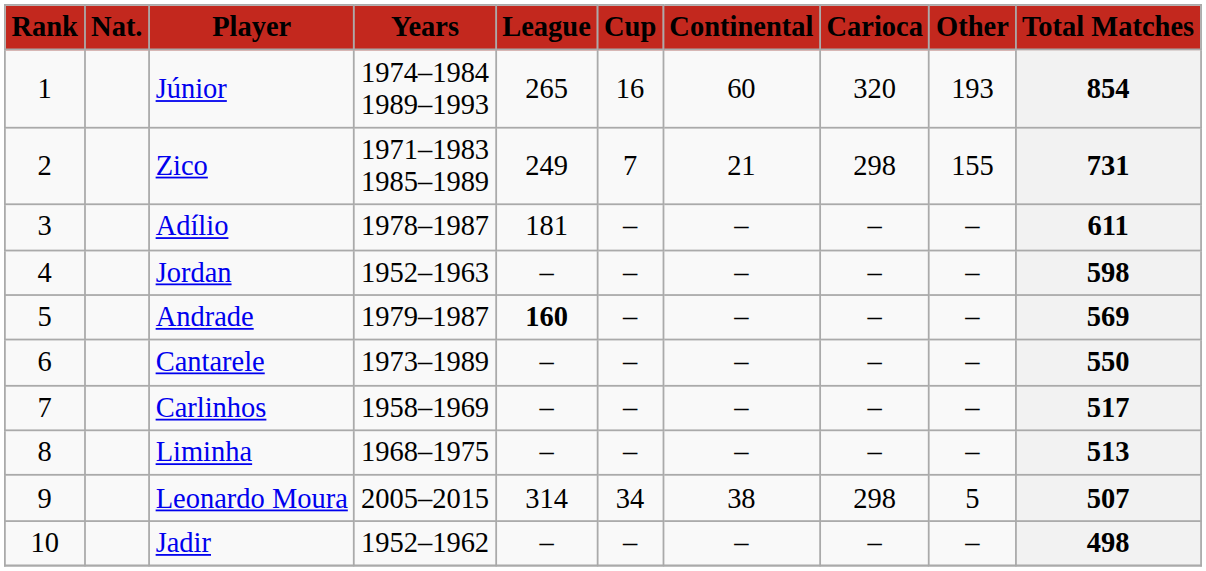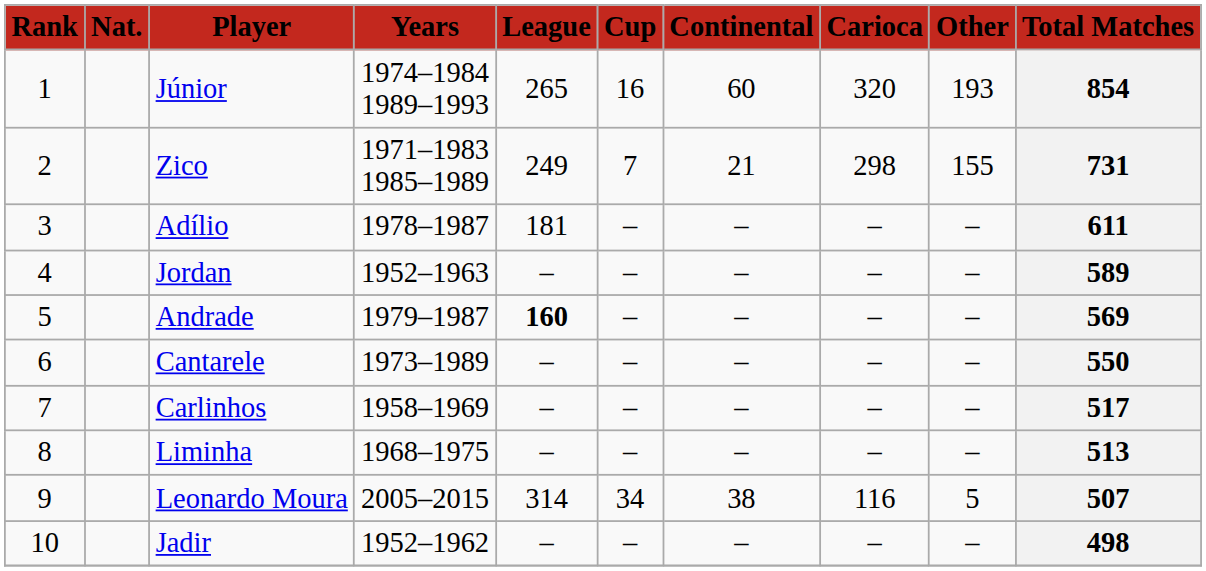 <table class="wikitable">
 <tr style="background:#C3281E; text-align:center;">
 <td><span><strong>Rank</strong></span></td>
 <td><span><strong>Nat.</strong></span></td>
 <td><span><strong>Player</strong></span></td>
 <td><span><strong>Years</strong></span></td>
 <td><span><strong>League</strong></span></td>
 <td><span><strong>Cup</strong></span></td>
 <td><span><strong>Continental</strong></span></td>
 <td><span><strong>Carioca</strong></span></td>
 <td><span><strong>Other</strong></span></td>
 <td><span><strong>Total Matches</strong></span></td>
 </tr>
 <tr>
 <td align=center>1</td>
 <td align=left></td>
 <td align=left><a href='#'>Júnior</a></td>
 <td align=center>1974–1984<br>1989–1993</td>
 <td align=center>265</td>
 <td align=center>16</td>
 <td align=center>60</td>
 <td align=center>320</td>
 <td align=center>193</td>
 <th align=center>854</th>
 </tr>
 <tr>
 <td align=center>2</td>
 <td align=left></td>
 <td align=left><a href='#'>Zico</a></td>
 <td align=center>1971–1983<br>1985–1989</td>
 <td align=center>249</td>
 <td align=center>7</td>
 <td align=center>21</td>
 <td align=center>298</td>
 <td align=center>155</td>
 <th align=center>731</th>
 </tr>
 <tr>
 <td align=center>3</td>
 <td align=left></td>
 <td align=left><a href='#'>Adílio</a></td>
 <td align=center>1978–1987</td>
 <td align=center>181</td>
 <td align=center>–</td>
 <td align=center>–</td>
 <td align=center>–</td>
 <td align=center>–</td>
 <th align=center>611</th>
 </tr>
 <tr>
 <td align=center>4</td>
 <td align=left></td>
 <td align=left><a href='#'>Jordan</a></td>
 <td align=center>1952–1963</td>
 <td align=center>–</td>
 <td align=center>–</td>
 <td align=center>–</td>
 <td align=center>–</td>
 <td align=center>–</td>
-<th align=center>598</th>
+<th align=center>589</th>
 </tr>
 <tr>
 <td align=center>5</td>
 <td align=left></td>
 <td align=left><a href='#'>Andrade</a></td>
 <td align=center>1979–1987</td>
 <td align=center><strong>160</strong></td>
 <td align=center>–</td>
 <td align=center>–</td>
 <td align=center>–</td>
 <td align=center>–</td>
 <th align=center>569</th>
 </tr>
 <tr>
 <td align=center>6</td>
 <td align=left></td>
 <td align=left><a href='#'>Cantarele</a></td>
 <td align=center>1973–1989</td>
 <td align=center>–</td>
 <td align=center>–</td>
 <td align=center>–</td>
 <td align=center>–</td>
 <td align=center>–</td>
 <th align=center>550</th>
 </tr>
 <tr>
 <td align=center>7</td>
 <td align=left></td>
 <td align=left><a href='#'>Carlinhos</a></td>
 <td align=center>1958–1969</td>
 <td align=center>–</td>
 <td align=center>–</td>
 <td align=center>–</td>
 <td align=center>–</td>
 <td align=center>–</td>
 <th align=center>517</th>
 </tr>
 <tr>
 <td align=center>8</td>
 <td align=left></td>
 <td align=left><a href='#'>Liminha</a></td>
 <td align=center>1968–1975</td>
 <td align=center>–</td>
 <td align=center>–</td>
 <td align=center>–</td>
 <td align=center>–</td>
 <td align=center>–</td>
 <th align=center>513</th>
 </tr>
 <tr>
 <td align=center>9</td>
 <td align=left></td>
 <td align=left><a href='#'>Leonardo Moura</a></td>
 <td align=center>2005–2015</td>
 <td align=center>314</td>
 <td align=center>34</td>
 <td align=center>38</td>
-<td align=center>298</td>
+<td align=center>116</td>
 <td align=center>5</td>
 <th align=center>507</th>
 </tr>
 <tr>
 <td align=center>10</td>
 <td align=left></td>
 <td align=left><a href='#'>Jadir</a></td>
 <td align=center>1952–1962</td>
 <td align=center>–</td>
 <td align=center>–</td>
 <td align=center>–</td>
 <td align=center>–</td>
 <td align=center>–</td>
 <th align=center>498</th>
 </tr>
 <tr>
 </tr>
 </table>
